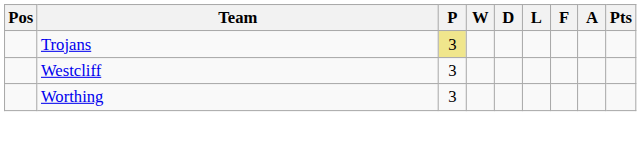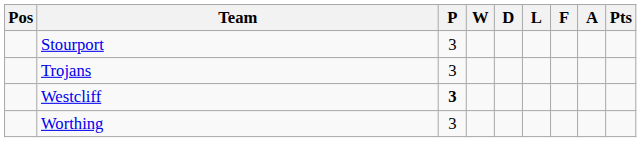 <table class="wikitable" style="font-size: 100%">
 <tr>
 <th width=20>Pos</th>
 <th width=400>Team</th>
 <th width=20>P</th>
 <th width=20>W</th>
 <th width=20>D</th>
 <th width=20>L</th>
 <th width=20>F</th>
 <th width=20>A</th>
 <th width=20>Pts</th>
 </tr>
 <tr align=center>
 <td></td>
+<td align="left"><a href='#'>Stourport</a></td>
+<td>3</td>
+<td></td>
+<td></td>
+<td></td>
+<td></td>
+<td></td>
+<td></td>
+</tr>
+<tr align=center>
+<td></td>
 <td align="left"><a href='#'>Trojans</a></td>
-<td style="background: khaki;">3</td>
+<td>3</td>
 <td></td>
 <td></td>
 <td></td>
 <td></td>
 <td></td>
 <td></td>
 </tr>
 <tr align=center>
 <td></td>
 <td align="left"><a href='#'>Westcliff</a></td>
-<td>3</td>
+<td><strong>3</strong></td>
 <td></td>
 <td></td>
 <td></td>
 <td></td>
 <td></td>
 <td></td>
 </tr>
 <tr align=center>
 <td></td>
 <td align="left"><a href='#'>Worthing</a></td>
 <td>3</td>
 <td></td>
 <td></td>
 <td></td>
 <td></td>
 <td></td>
 <td></td>
 </tr>
 </table>
